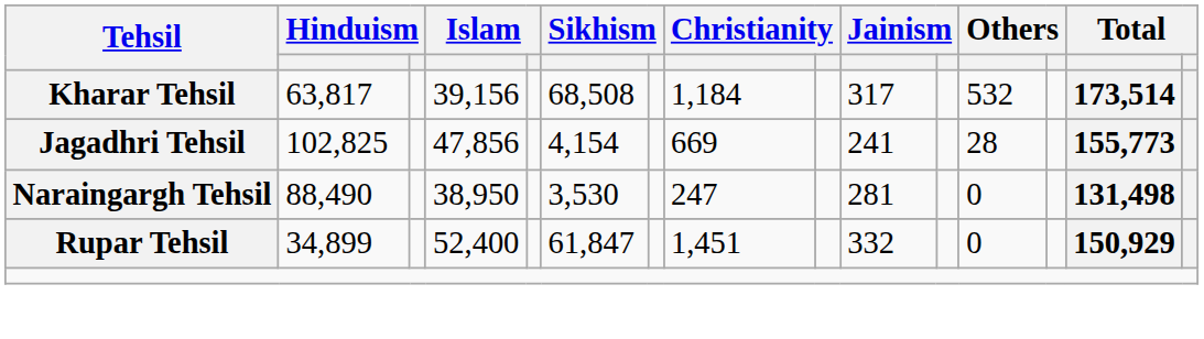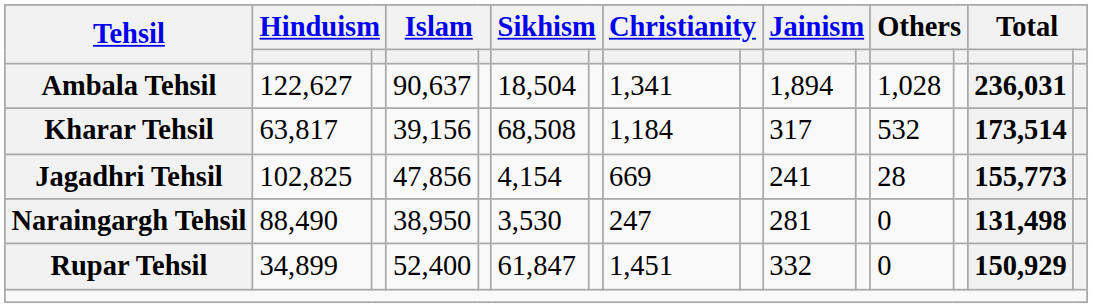 <table class="wikitable sortable">
 <tr>
 <th rowspan="2"><a href='#'>Tehsil</a></th>
 <th colspan="2"><a href='#'>Hinduism</a> </th>
 <th colspan="2"><a href='#'>Islam</a> </th>
 <th colspan="2"><a href='#'>Sikhism</a> </th>
 <th colspan="2"><a href='#'>Christianity</a> </th>
 <th colspan="2"><a href='#'>Jainism</a> </th>
 <th colspan="2">Others</th>
 <th colspan="2">Total</th>
 </tr>
 <tr>
 <th><a href='#'></a></th>
 <th></th>
 <th></th>
 <th></th>
 <th></th>
 <th></th>
 <th></th>
 <th></th>
 <th></th>
 <th></th>
 <th></th>
 <th></th>
 <th></th>
+<th></th>
+</tr>
+<tr>
+<th>Ambala Tehsil</th>
+<td>122,627</td>
+<td></td>
+<td>90,637</td>
+<td></td>
+<td>18,504</td>
+<td></td>
+<td>1,341</td>
+<td></td>
+<td>1,894</td>
+<td></td>
+<td>1,028</td>
+<td></td>
+<th>236,031</th>
 <th></th>
 </tr>
 <tr>
 <th>Kharar Tehsil</th>
 <td>63,817</td>
 <td></td>
 <td>39,156</td>
 <td></td>
 <td>68,508</td>
 <td></td>
 <td>1,184</td>
 <td></td>
 <td>317</td>
 <td></td>
 <td>532</td>
 <td></td>
 <th>173,514</th>
 <th></th>
 </tr>
 <tr>
 <th>Jagadhri Tehsil</th>
 <td>102,825</td>
 <td></td>
 <td>47,856</td>
 <td></td>
 <td>4,154</td>
 <td></td>
 <td>669</td>
 <td></td>
 <td>241</td>
 <td></td>
 <td>28</td>
 <td></td>
 <th>155,773</th>
 <th></th>
 </tr>
 <tr>
 <th>Naraingargh Tehsil</th>
 <td>88,490</td>
 <td></td>
 <td>38,950</td>
 <td></td>
 <td>3,530</td>
 <td></td>
 <td>247</td>
 <td></td>
 <td>281</td>
 <td></td>
 <td>0</td>
 <td></td>
 <th>131,498</th>
 <th></th>
 </tr>
 <tr>
 <th>Rupar Tehsil</th>
 <td>34,899</td>
 <td></td>
 <td>52,400</td>
 <td></td>
 <td>61,847</td>
 <td></td>
 <td>1,451</td>
 <td></td>
 <td>332</td>
 <td></td>
 <td>0</td>
 <td></td>
 <th>150,929</th>
 <th></th>
 </tr>
 <tr class="sortbottom">
 <td colspan="15"></td>
 </tr>
 </table>
